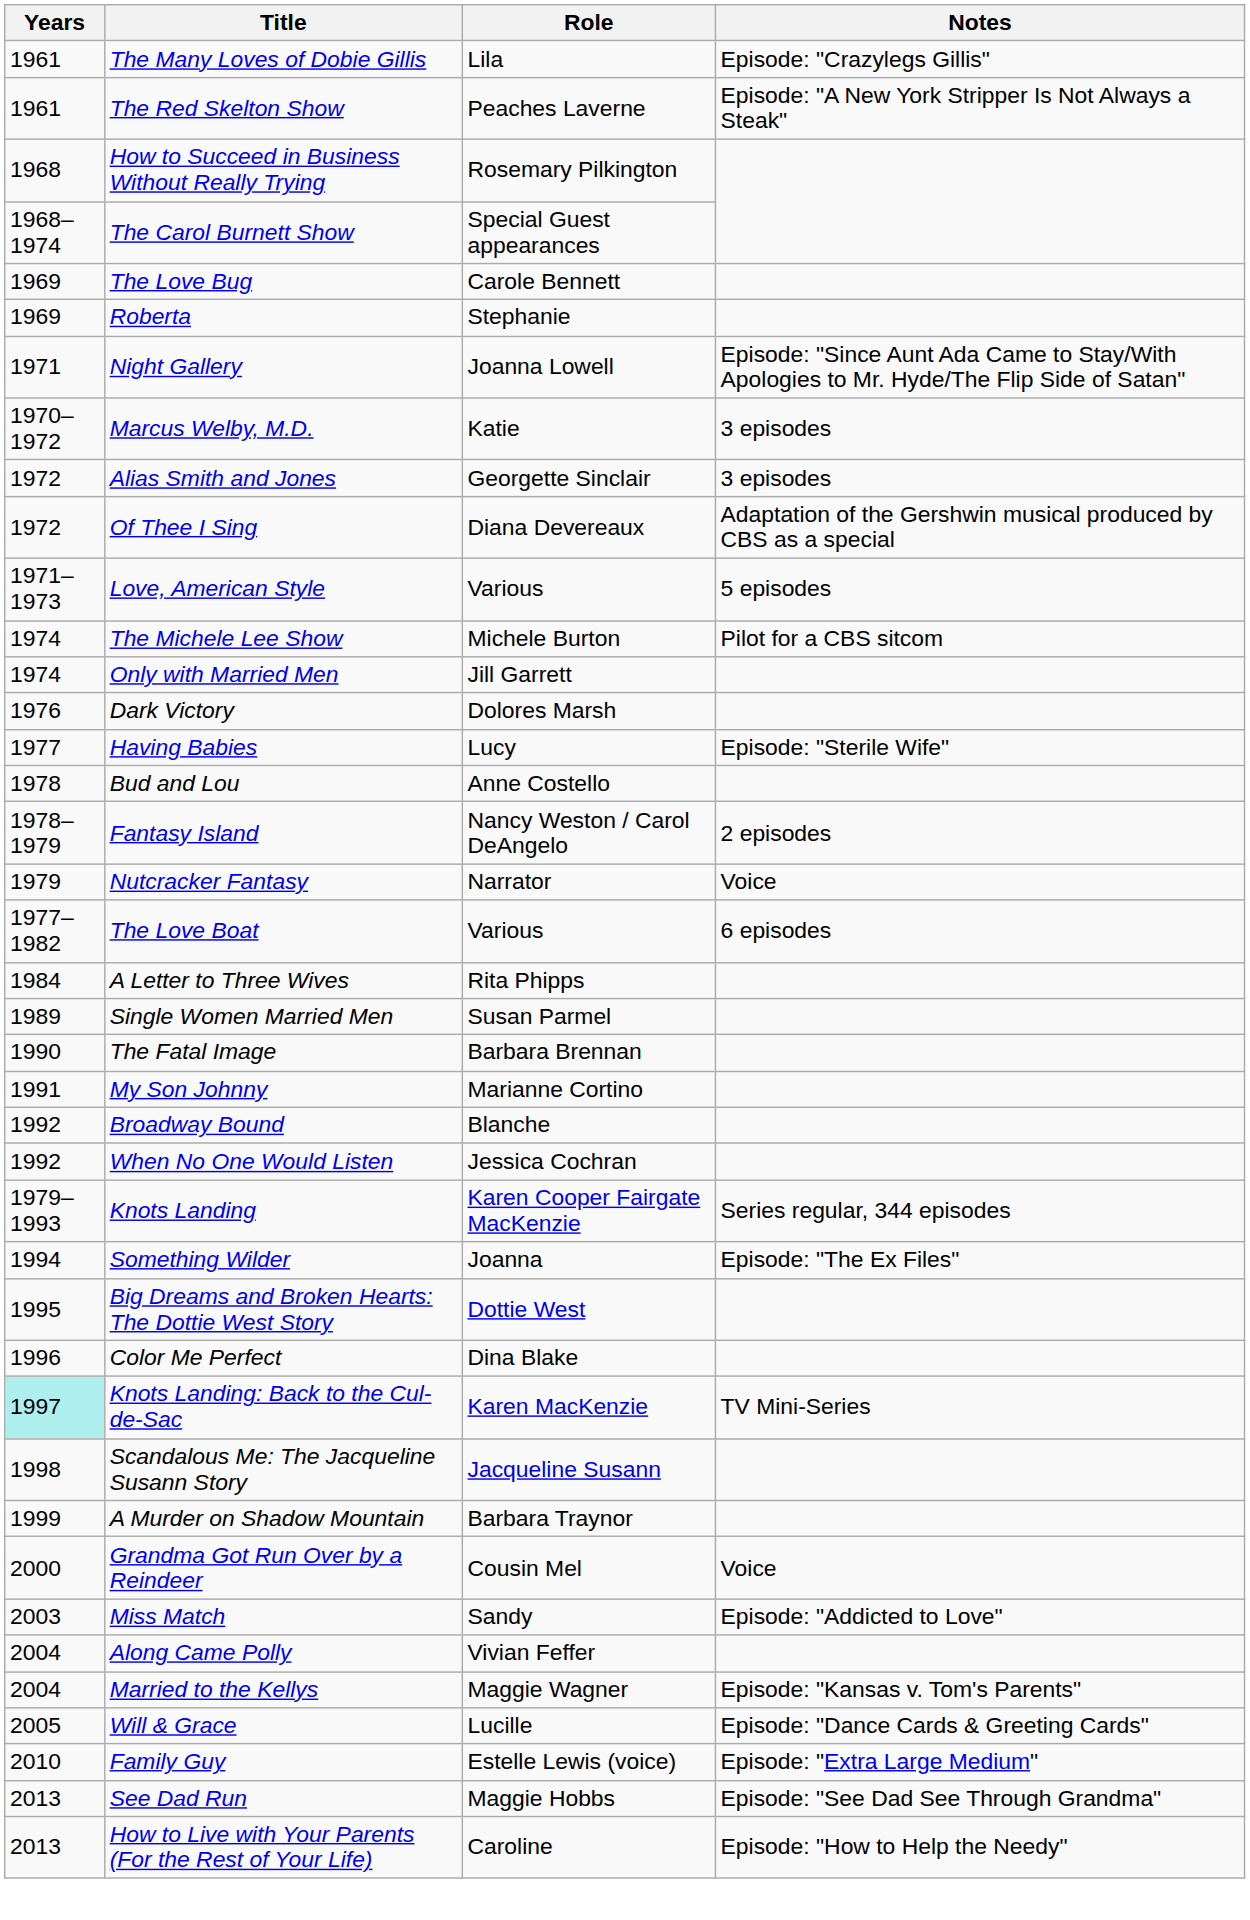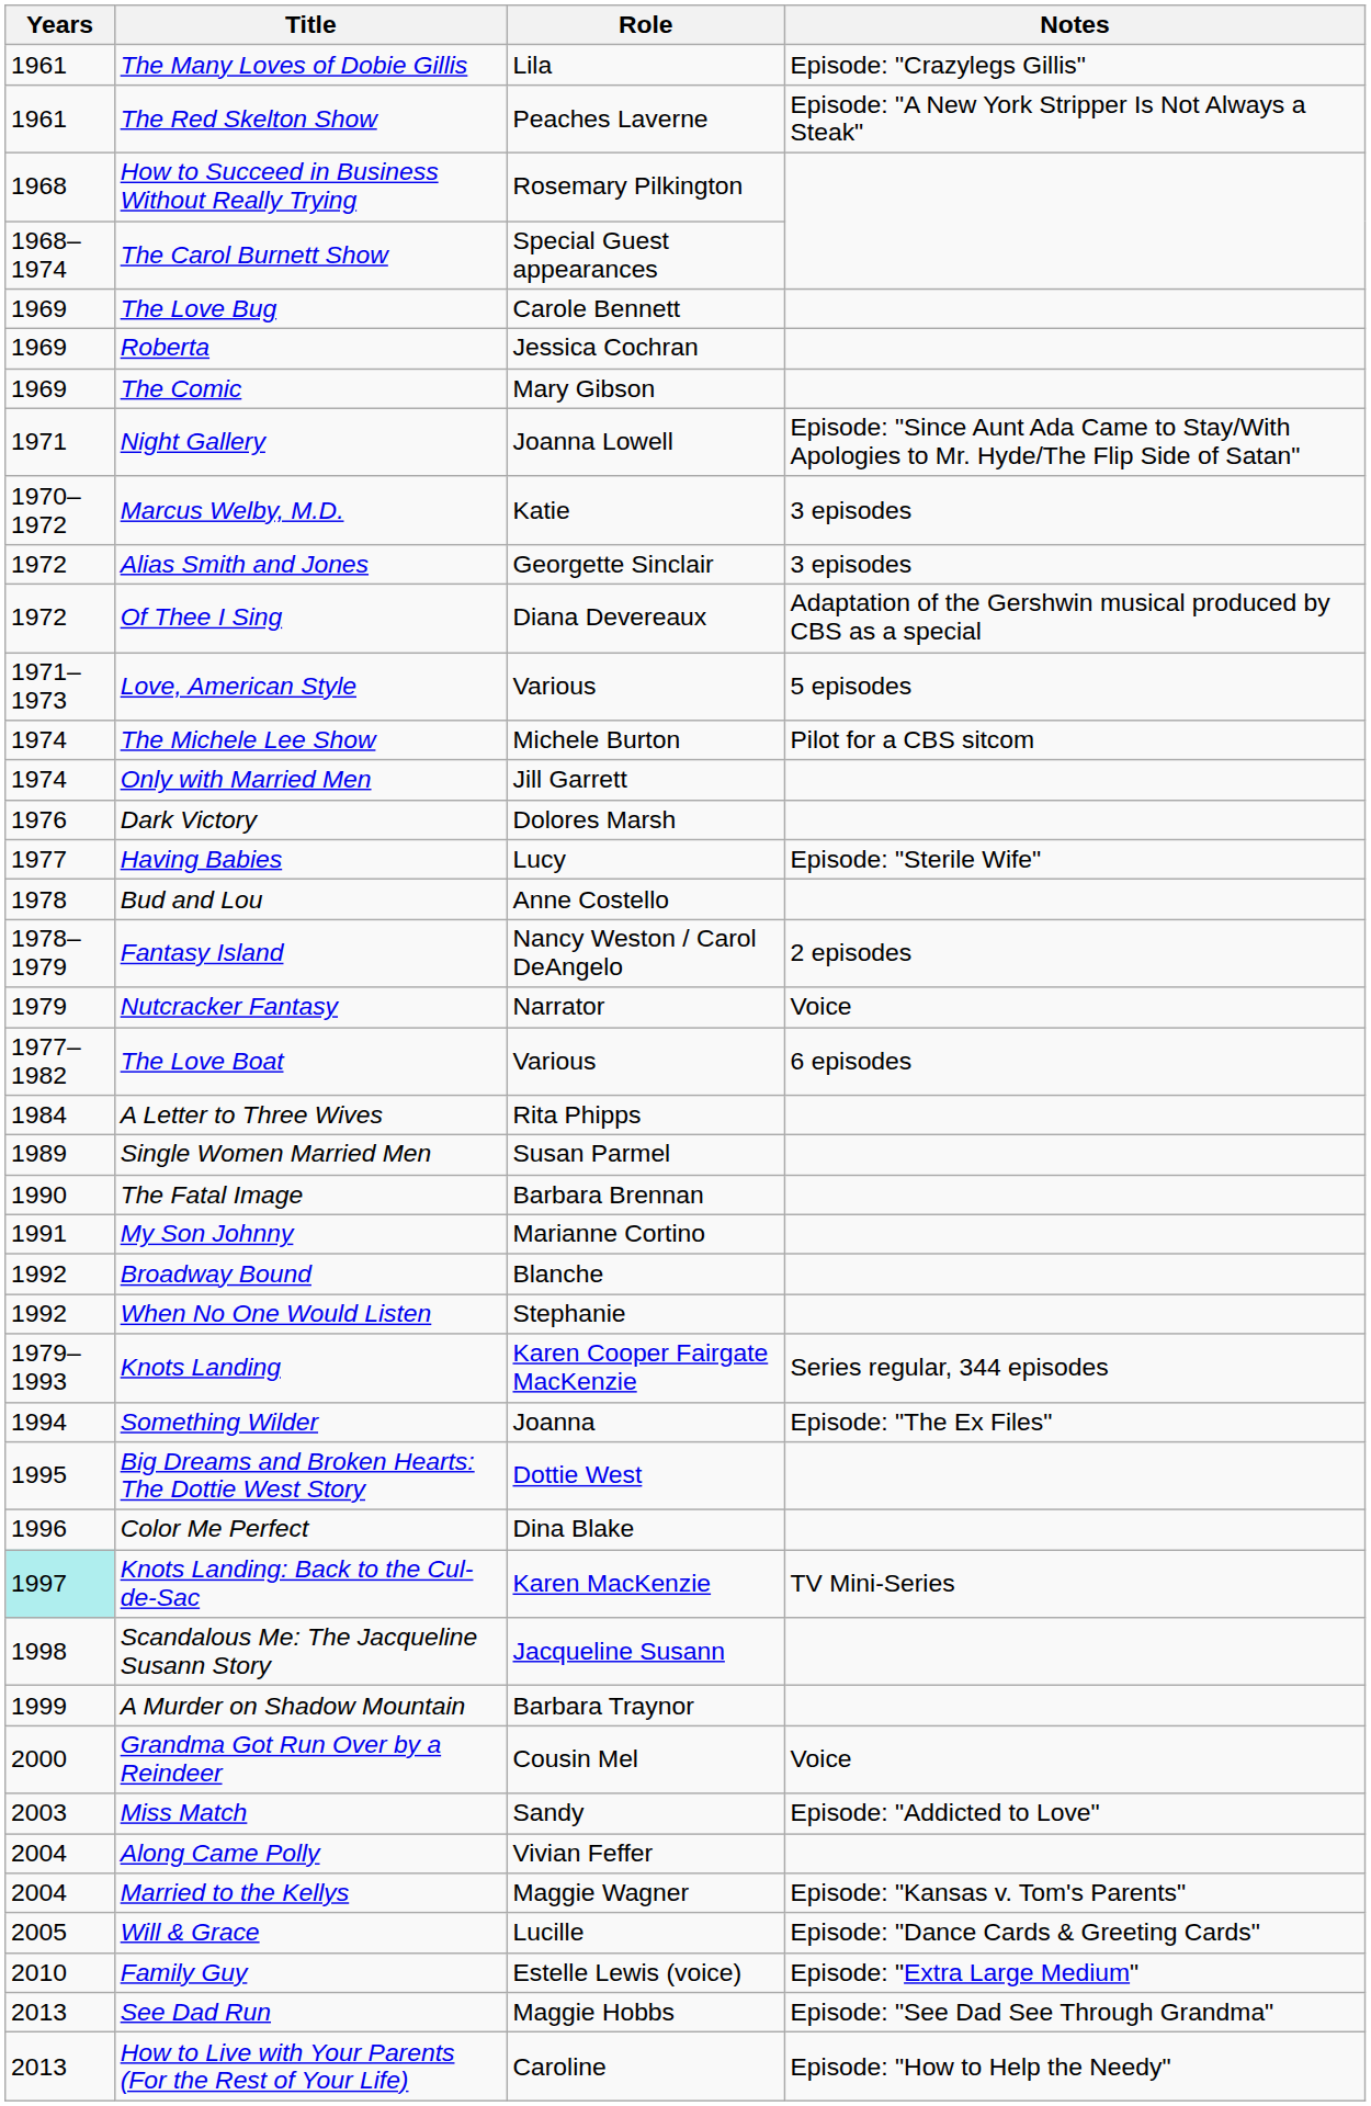 <table class="wikitable sortable">
 <tr>
 <th>Years</th>
 <th>Title</th>
 <th>Role</th>
 <th class="unsortable">Notes</th>
 </tr>
 <tr>
 <td>1961</td>
 <td><em><a href='#'>The Many Loves of Dobie Gillis</a></em></td>
 <td>Lila</td>
 <td>Episode: "Crazylegs Gillis"</td>
 </tr>
 <tr>
 <td>1961</td>
 <td><em><a href='#'>The Red Skelton Show</a></em></td>
 <td>Peaches Laverne</td>
 <td>Episode: "A New York Stripper Is Not Always a Steak"</td>
 </tr>
 <tr>
 <td>1968</td>
 <td><em><a href='#'>How to Succeed in Business Without Really Trying</a></em></td>
 <td>Rosemary Pilkington</td>
 </tr>
 <tr>
 <td>1968–1974</td>
 <td><em><a href='#'>The Carol Burnett Show</a></em></td>
 <td>Special Guest appearances</td>
 </tr>
 <tr>
 <td>1969</td>
 <td><em><a href='#'>The Love Bug</a></em></td>
 <td>Carole Bennett</td>
 <td></td>
 </tr>
 <tr>
 <td>1969</td>
 <td><em><a href='#'>Roberta</a></em></td>
-<td>Stephanie</td>
+<td>Jessica Cochran</td>
+<td></td>
+</tr>
+<tr>
+<td>1969</td>
+<td><em><a href='#'>The Comic</a></em></td>
+<td>Mary Gibson</td>
 <td></td>
 </tr>
 <tr>
 <td>1971</td>
 <td><em><a href='#'>Night Gallery</a></em></td>
 <td>Joanna Lowell</td>
 <td>Episode: "Since Aunt Ada Came to Stay/With Apologies to Mr. Hyde/The Flip Side of Satan"</td>
 </tr>
 <tr>
 <td>1970–1972</td>
 <td><em><a href='#'>Marcus Welby, M.D.</a></em></td>
 <td>Katie</td>
 <td>3 episodes</td>
 </tr>
 <tr>
 <td>1972</td>
 <td><em><a href='#'>Alias Smith and Jones</a></em></td>
 <td>Georgette Sinclair</td>
 <td>3 episodes</td>
 </tr>
 <tr>
 <td>1972</td>
 <td><em><a href='#'>Of Thee I Sing</a></em></td>
 <td>Diana Devereaux</td>
 <td>Adaptation of the Gershwin musical produced by CBS as a special</td>
 </tr>
 <tr>
 <td>1971–1973</td>
 <td><em><a href='#'>Love, American Style</a></em></td>
 <td>Various</td>
 <td>5 episodes</td>
 </tr>
 <tr>
 <td>1974</td>
 <td><em><a href='#'>The Michele Lee Show</a></em></td>
 <td>Michele Burton</td>
 <td>Pilot for a CBS sitcom</td>
 </tr>
 <tr>
 <td>1974</td>
 <td><em><a href='#'>Only with Married Men</a></em></td>
 <td>Jill Garrett</td>
 <td></td>
 </tr>
 <tr>
 <td>1976</td>
 <td><em>Dark Victory</em></td>
 <td>Dolores Marsh</td>
 <td></td>
 </tr>
 <tr>
 <td>1977</td>
 <td><em><a href='#'>Having Babies</a></em></td>
 <td>Lucy</td>
 <td>Episode: "Sterile Wife"</td>
 </tr>
 <tr>
 <td>1978</td>
 <td><em>Bud and Lou</em></td>
 <td>Anne Costello</td>
 <td></td>
 </tr>
 <tr>
 <td>1978–1979</td>
 <td><em><a href='#'>Fantasy Island</a></em></td>
 <td>Nancy Weston / Carol DeAngelo</td>
 <td>2 episodes</td>
 </tr>
 <tr>
 <td>1979</td>
 <td><em><a href='#'>Nutcracker Fantasy</a></em></td>
 <td>Narrator</td>
 <td>Voice</td>
 </tr>
 <tr>
 <td>1977–1982</td>
 <td><em><a href='#'>The Love Boat</a></em></td>
 <td>Various</td>
 <td>6 episodes</td>
 </tr>
 <tr>
 <td>1984</td>
 <td><em>A Letter to Three Wives</em></td>
 <td>Rita Phipps</td>
 <td></td>
 </tr>
 <tr>
 <td>1989</td>
 <td><em>Single Women Married Men</em></td>
 <td>Susan Parmel</td>
 <td></td>
 </tr>
 <tr>
 <td>1990</td>
 <td><em>The Fatal Image</em></td>
 <td>Barbara Brennan</td>
 <td></td>
 </tr>
 <tr>
 <td>1991</td>
 <td><em><a href='#'>My Son Johnny</a></em></td>
 <td>Marianne Cortino</td>
 <td></td>
 </tr>
 <tr>
 <td>1992</td>
 <td><em><a href='#'>Broadway Bound</a></em></td>
 <td>Blanche</td>
 <td></td>
 </tr>
 <tr>
 <td>1992</td>
 <td><em><a href='#'>When No One Would Listen</a></em></td>
-<td>Jessica Cochran</td>
+<td>Stephanie</td>
 <td></td>
 </tr>
 <tr>
 <td>1979–1993</td>
 <td><em><a href='#'>Knots Landing</a></em></td>
 <td><a href='#'>Karen Cooper Fairgate MacKenzie</a></td>
 <td>Series regular, 344 episodes</td>
 </tr>
 <tr>
 <td>1994</td>
 <td><em><a href='#'>Something Wilder</a></em></td>
 <td>Joanna</td>
 <td>Episode: "The Ex Files"</td>
 </tr>
 <tr>
 <td>1995</td>
 <td><em><a href='#'>Big Dreams and Broken Hearts: The Dottie West Story</a></em></td>
 <td><a href='#'>Dottie West</a></td>
 <td></td>
 </tr>
 <tr>
 <td>1996</td>
 <td><em>Color Me Perfect</em></td>
 <td>Dina Blake</td>
 <td></td>
 </tr>
 <tr>
 <td style="background: paleturquoise;">1997</td>
 <td><em><a href='#'>Knots Landing: Back to the Cul-de-Sac</a></em></td>
 <td><a href='#'>Karen MacKenzie</a></td>
 <td>TV Mini-Series</td>
 </tr>
 <tr>
 <td>1998</td>
 <td><em>Scandalous Me: The Jacqueline Susann Story</em></td>
 <td><a href='#'>Jacqueline Susann</a></td>
 <td></td>
 </tr>
 <tr>
 <td>1999</td>
 <td><em>A Murder on Shadow Mountain</em></td>
 <td>Barbara Traynor</td>
 <td></td>
 </tr>
 <tr>
 <td>2000</td>
 <td><em><a href='#'>Grandma Got Run Over by a Reindeer</a></em></td>
 <td>Cousin Mel</td>
 <td>Voice</td>
 </tr>
 <tr>
 <td>2003</td>
 <td><em><a href='#'>Miss Match</a></em></td>
 <td>Sandy</td>
 <td>Episode: "Addicted to Love"</td>
 </tr>
 <tr>
 <td>2004</td>
 <td><em><a href='#'>Along Came Polly</a></em></td>
 <td>Vivian Feffer</td>
 <td></td>
 </tr>
 <tr>
 <td>2004</td>
 <td><em><a href='#'>Married to the Kellys</a></em></td>
 <td>Maggie Wagner</td>
 <td>Episode: "Kansas v. Tom's Parents"</td>
 </tr>
 <tr>
 <td>2005</td>
 <td><em><a href='#'>Will & Grace</a></em></td>
 <td>Lucille</td>
 <td>Episode: "Dance Cards & Greeting Cards"</td>
 </tr>
 <tr>
 <td>2010</td>
 <td><em><a href='#'>Family Guy</a></em></td>
 <td>Estelle Lewis (voice)</td>
 <td>Episode: "<a href='#'>Extra Large Medium</a>"</td>
 </tr>
 <tr>
 <td>2013</td>
 <td><em><a href='#'>See Dad Run</a></em></td>
 <td>Maggie Hobbs</td>
 <td>Episode: "See Dad See Through Grandma"</td>
 </tr>
 <tr>
 <td>2013</td>
 <td><em><a href='#'>How to Live with Your Parents (For the Rest of Your Life)</a></em></td>
 <td>Caroline</td>
 <td>Episode: "How to Help the Needy"</td>
 </tr>
 </table>
